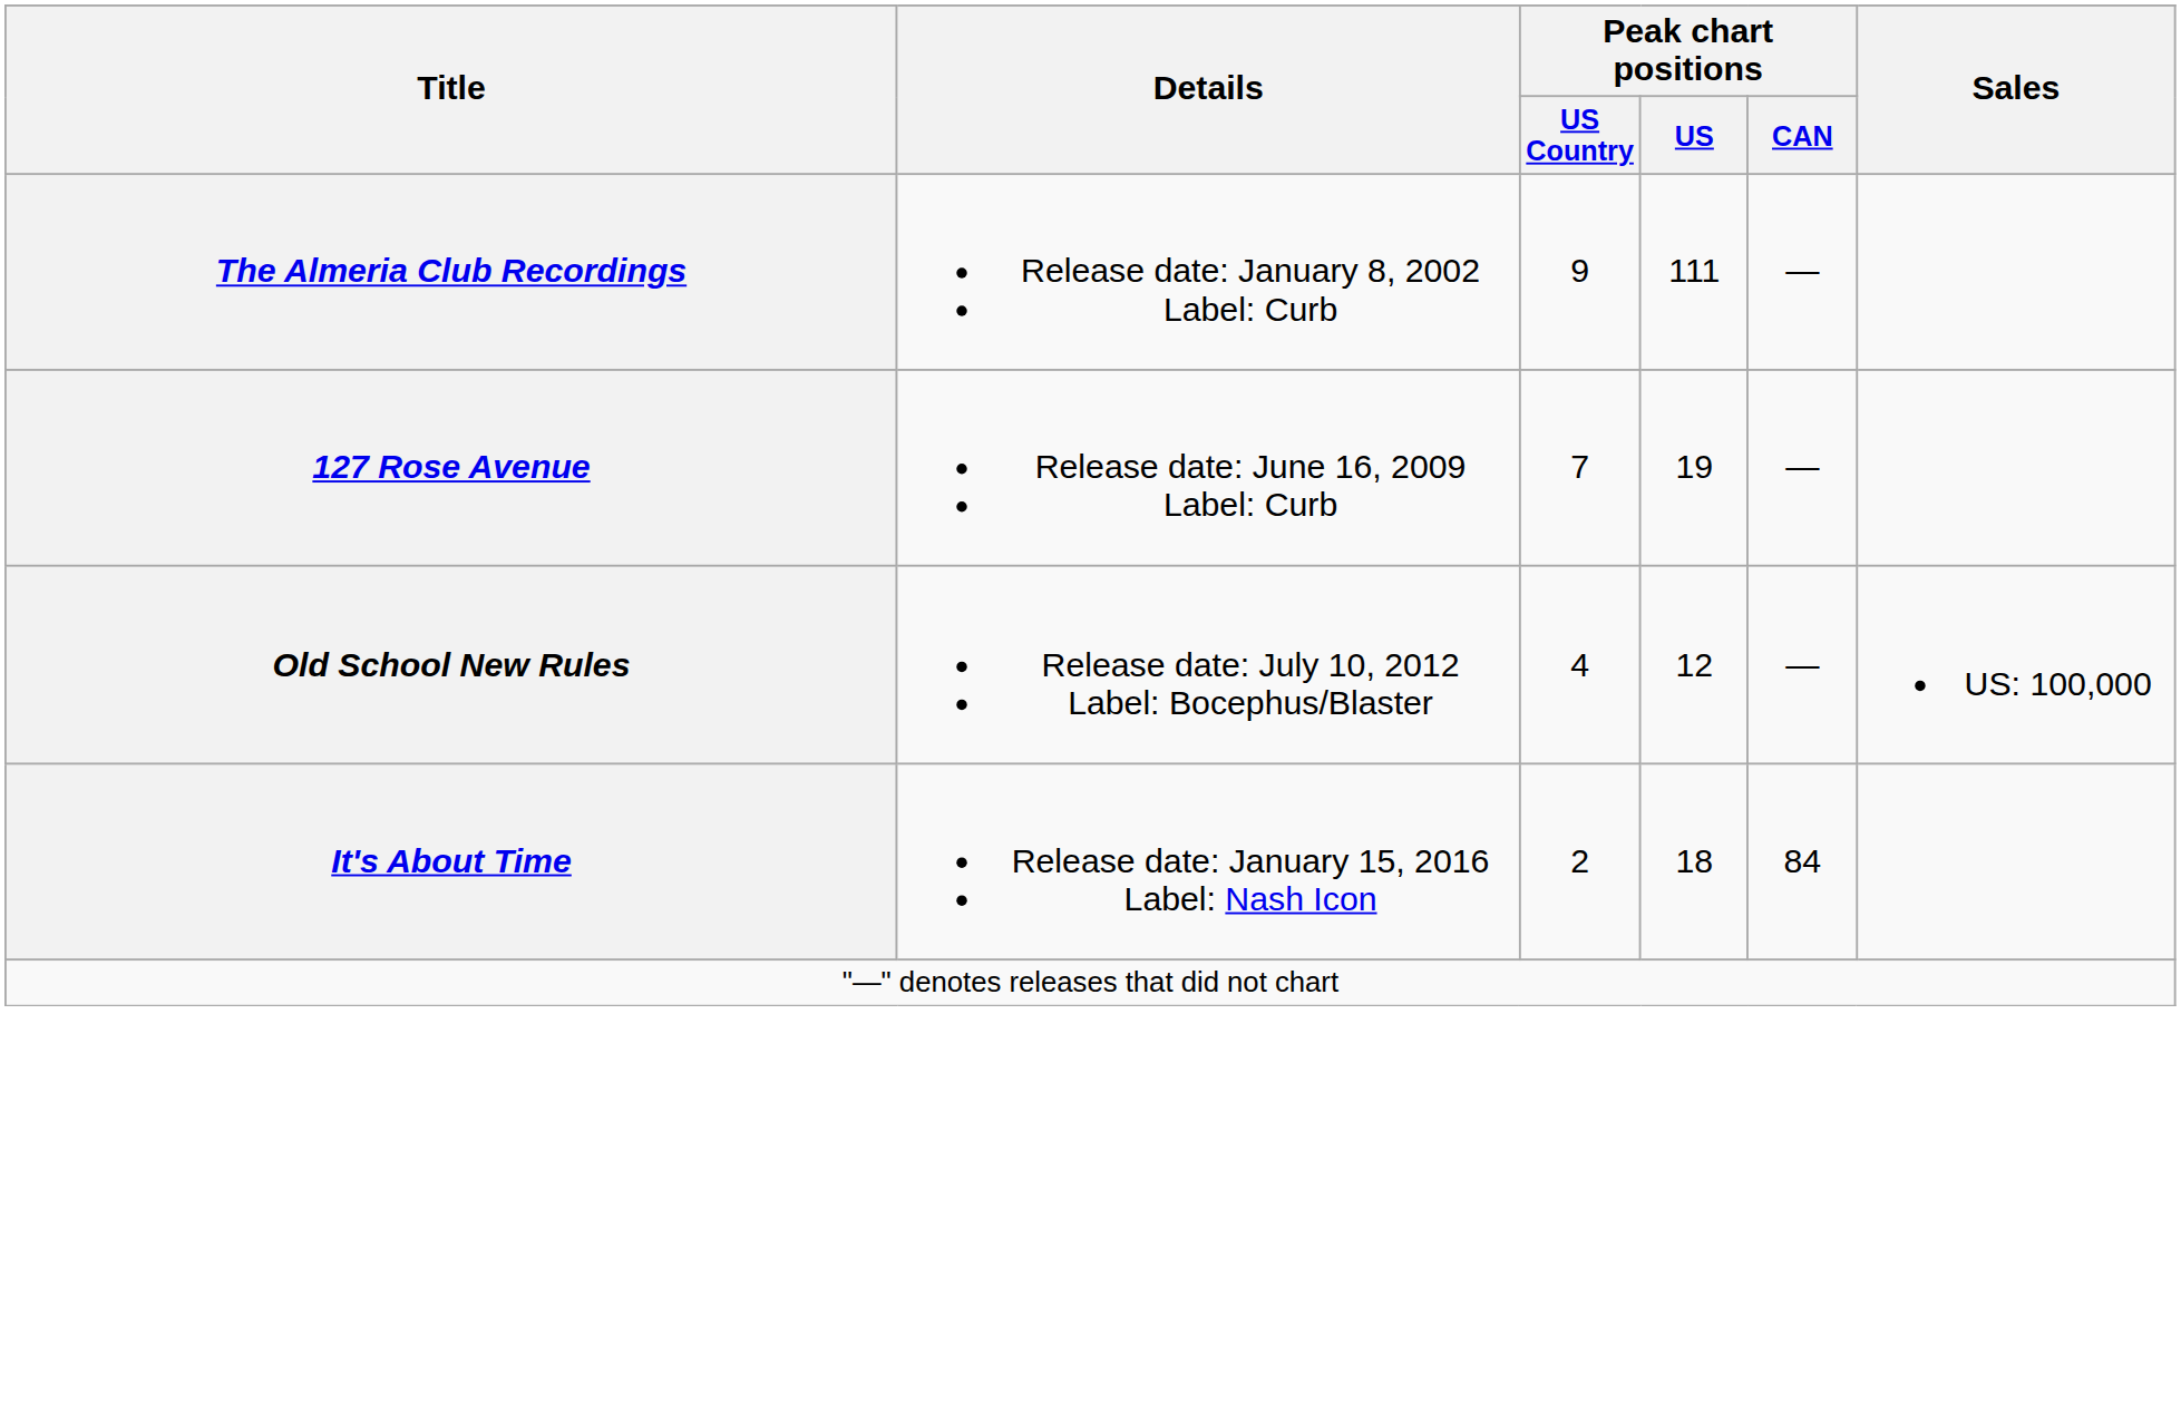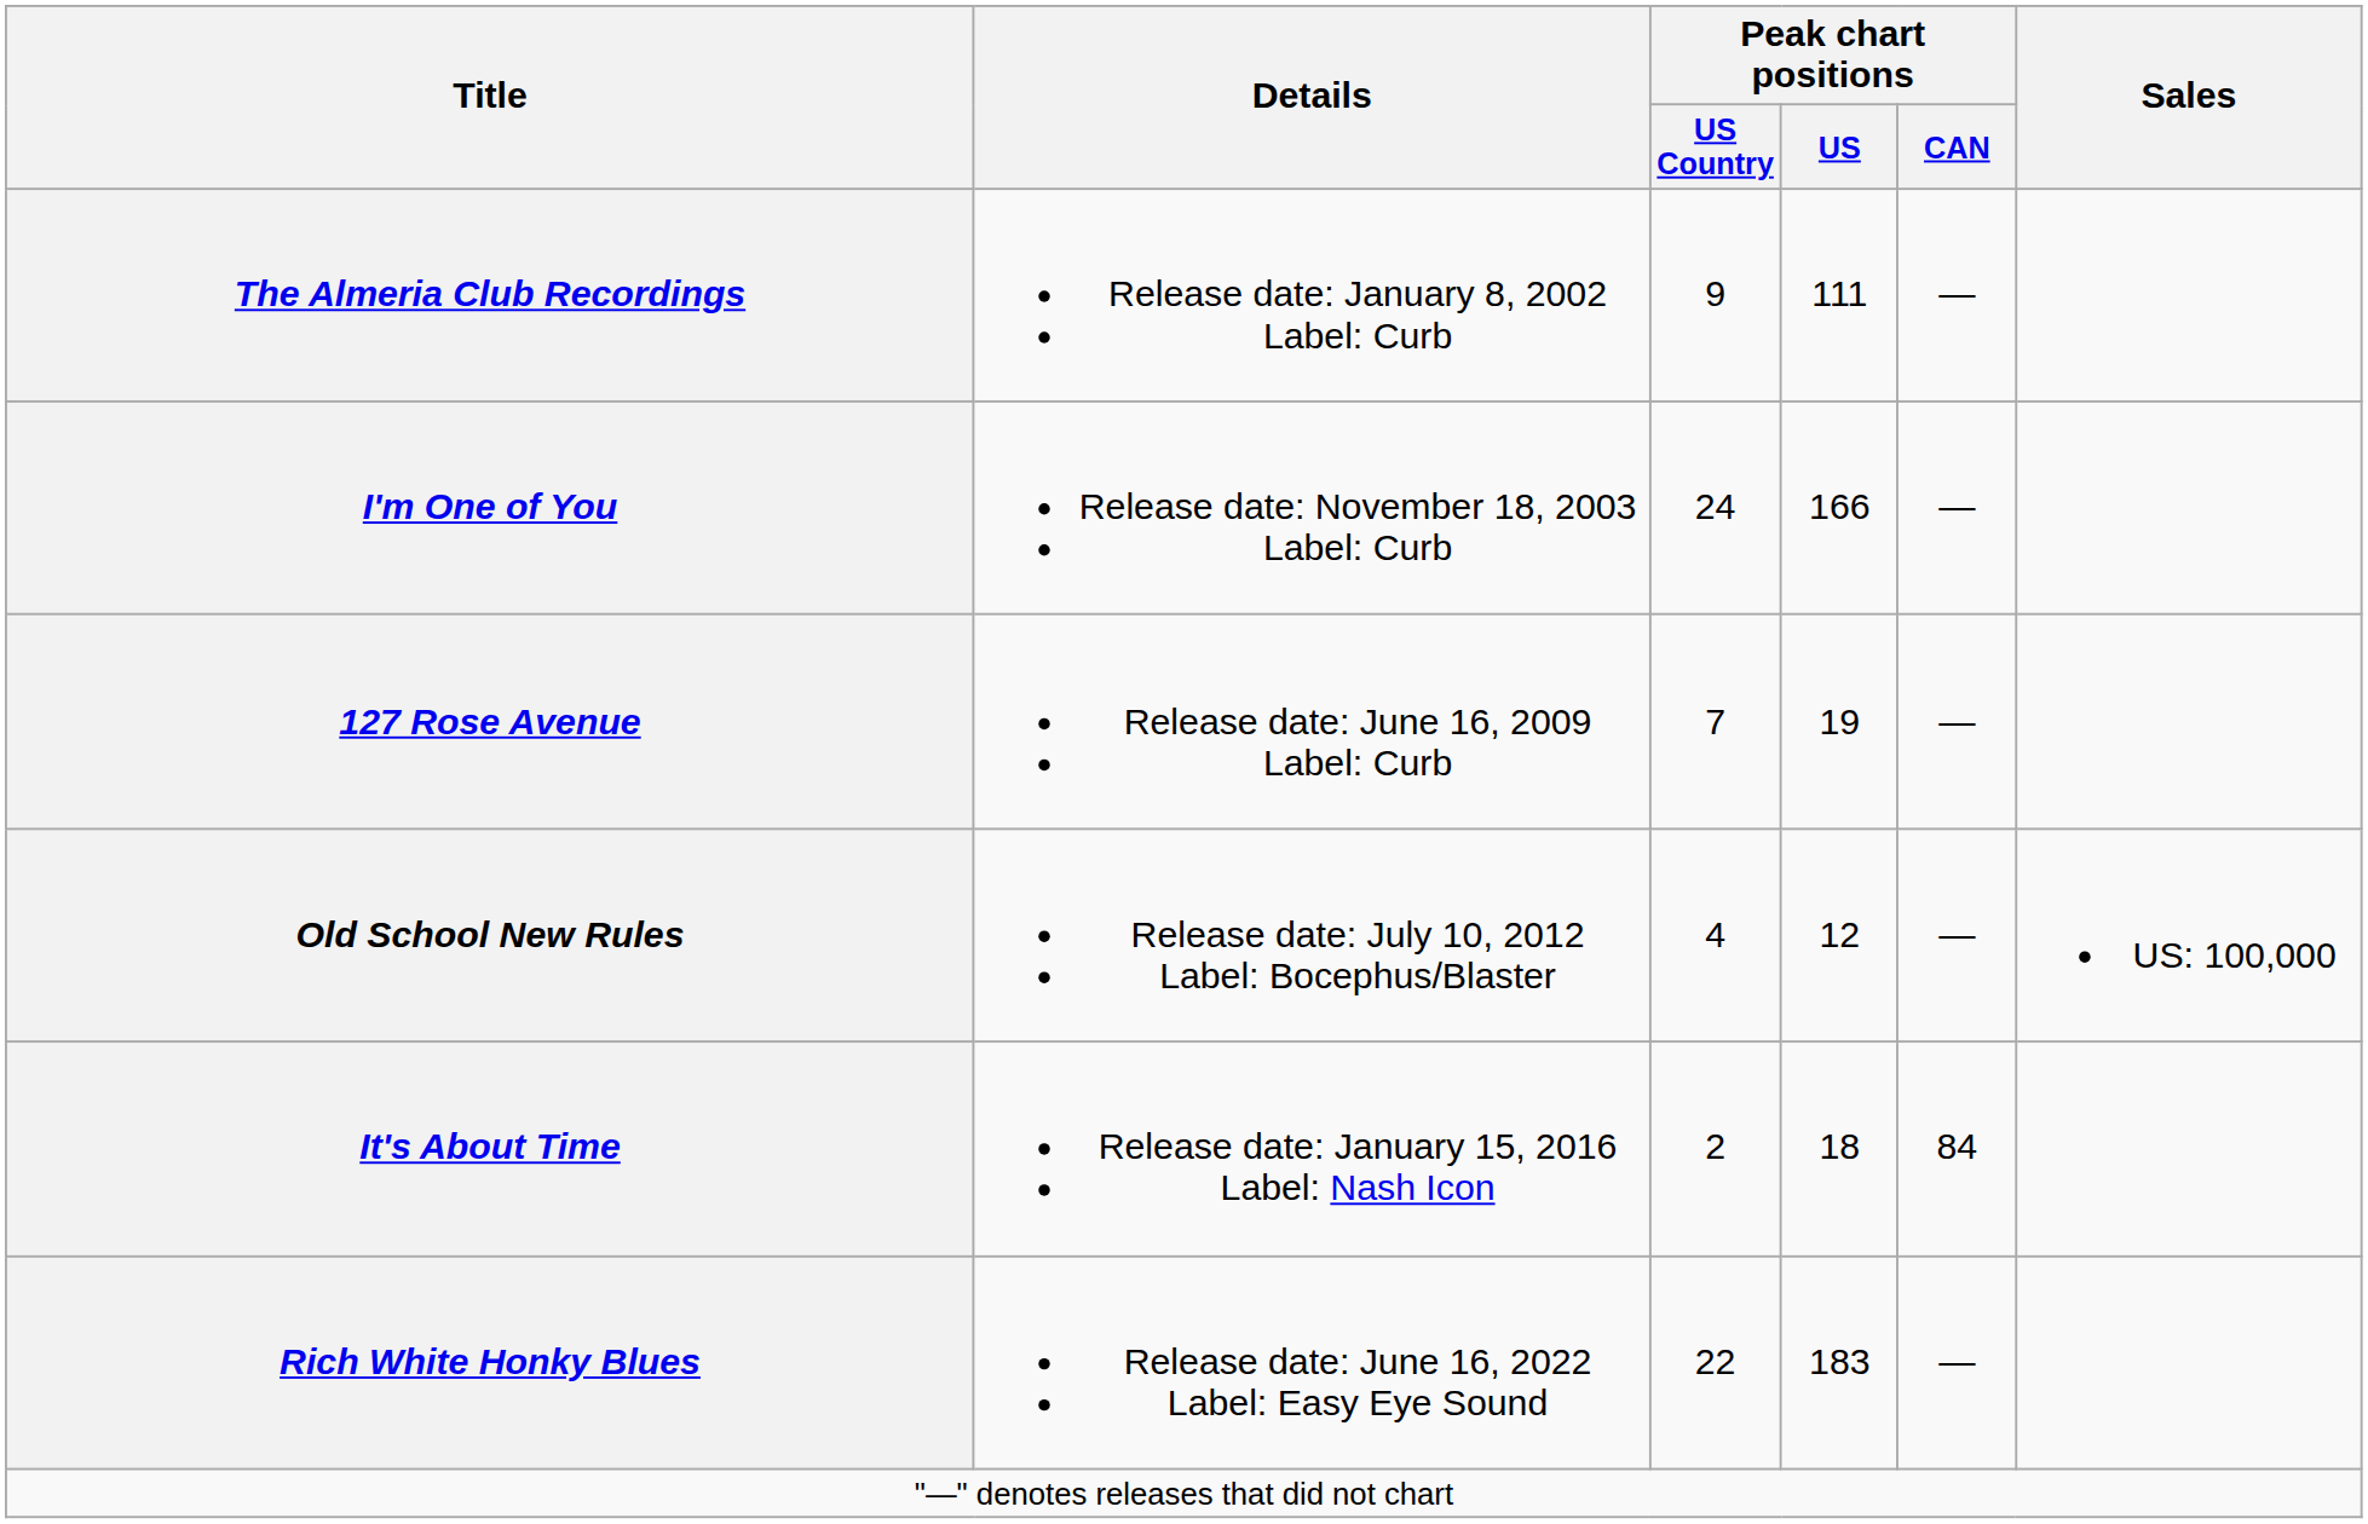 <table class="wikitable plainrowheaders" style="text-align:center;">
 <tr>
 <th rowspan="2" style="width:26em;">Title</th>
 <th rowspan="2" style="width:18em;">Details</th>
 <th colspan="3">Peak chart positions</th>
 <th rowspan="2" style="width:9em;">Sales</th>
 </tr>
 <tr style="font-size:smaller;">
 <th style="width:45px;"><a href='#'>US Country</a></th>
 <th style="width:45px;"><a href='#'>US</a><br></th>
 <th style="width:45px;"><a href='#'>CAN</a></th>
 </tr>
 <tr>
 <th scope="row"><em><a href='#'>The Almeria Club Recordings</a></em></th>
 <td><br><ul><li>Release date: January 8, 2002</li><li>Label: Curb</li></ul></td>
 <td>9</td>
 <td>111</td>
+<td>—</td>
+<td></td>
+</tr>
+<tr>
+<th scope="row"><em><a href='#'>I'm One of You</a></em></th>
+<td><br><ul><li>Release date: November 18, 2003</li><li>Label: Curb</li></ul></td>
+<td>24</td>
+<td>166</td>
 <td>—</td>
 <td></td>
 </tr>
 <tr>
 <th scope="row"><em><a href='#'>127 Rose Avenue</a></em></th>
 <td><br><ul><li>Release date: June 16, 2009</li><li>Label: Curb</li></ul></td>
 <td>7</td>
 <td>19</td>
 <td>—</td>
 <td></td>
 </tr>
 <tr>
 <th scope="row"><em>Old School New Rules</em></th>
 <td><br><ul><li>Release date: July 10, 2012</li><li>Label: Bocephus/Blaster</li></ul></td>
 <td>4</td>
 <td>12</td>
 <td>—</td>
 <td><br><ul><li>US: 100,000</li></ul></td>
 </tr>
 <tr>
 <th scope="row"><em><a href='#'>It's About Time</a></em></th>
 <td><br><ul><li>Release date: January 15, 2016</li><li>Label: <a href='#'>Nash Icon</a></li></ul></td>
 <td>2</td>
 <td>18</td>
 <td>84</td>
 <td></td>
 </tr>
 <tr>
+<th scope="row"><em><a href='#'>Rich White Honky Blues</a></em></th>
+<td><br><ul><li>Release date: June 16, 2022</li><li>Label: Easy Eye Sound</li></ul></td>
+<td>22</td>
+<td>183</td>
+<td>—</td>
+<td></td>
+</tr>
+<tr>
 <td colspan="6" style="font-size:85%">"—" denotes releases that did not chart</td>
 </tr>
 </table>
